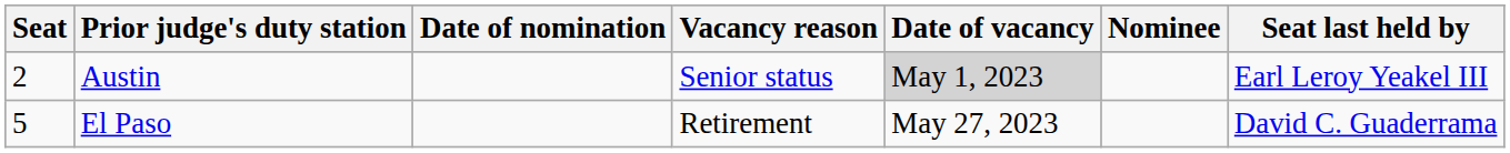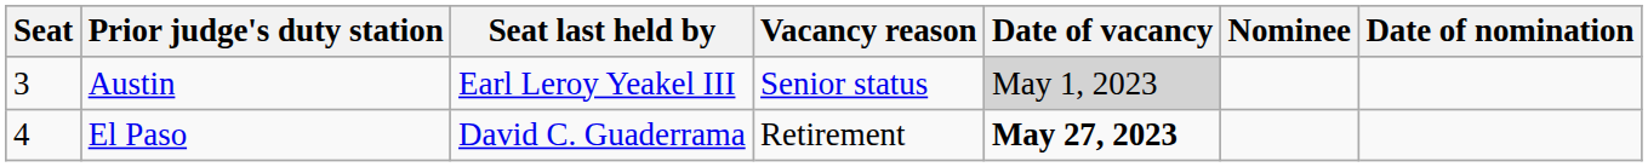 <table class=wikitable>
 <tr>
 <th>Seat</th>
 <th>Prior judge's duty station</th>
-<th>Date of nomination</th>
+<th>Seat last held by</th>
 <th>Vacancy reason</th>
 <th>Date of vacancy</th>
 <th>Nominee</th>
-<th>Seat last held by</th>
+<th>Date of nomination</th>
 </tr>
 <tr>
-<td>2</td>
+<td>3</td>
 <td><a href='#'>Austin</a></td>
-<td align="center"></td>
+<td><a href='#'>Earl Leroy Yeakel III</a></td>
 <td><a href='#'>Senior status</a></td>
 <td style="background: lightgrey;">May 1, 2023</td>
 <td align="center"></td>
-<td><a href='#'>Earl Leroy Yeakel III</a></td>
+<td align="center"></td>
 </tr>
 <tr>
-<td>5</td>
+<td>4</td>
 <td><a href='#'>El Paso</a></td>
+<td><a href='#'>David C. Guaderrama</a></td>
+<td>Retirement</td>
+<td><strong>May 27, 2023</strong></td>
 <td align="center"></td>
-<td>Retirement</td>
-<td>May 27, 2023</td>
 <td align="center"></td>
-<td><a href='#'>David C. Guaderrama</a></td>
 </tr>
 </table>
